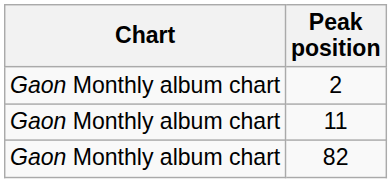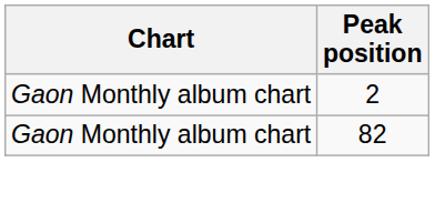 <table class="wikitable sortable">
 <tr>
 <th>Chart</th>
 <th>Peak<br>position</th>
 </tr>
 <tr>
 <td><em>Gaon</em> Monthly album chart</td>
 <td align="center">2</td>
 </tr>
 <tr>
 <td><em>Gaon</em> Monthly album chart</td>
-<td align="center">11</td>
-</tr>
-<tr>
-<td><em>Gaon</em> Monthly album chart</td>
 <td align="center">82</td>
 </tr>
 </table>
